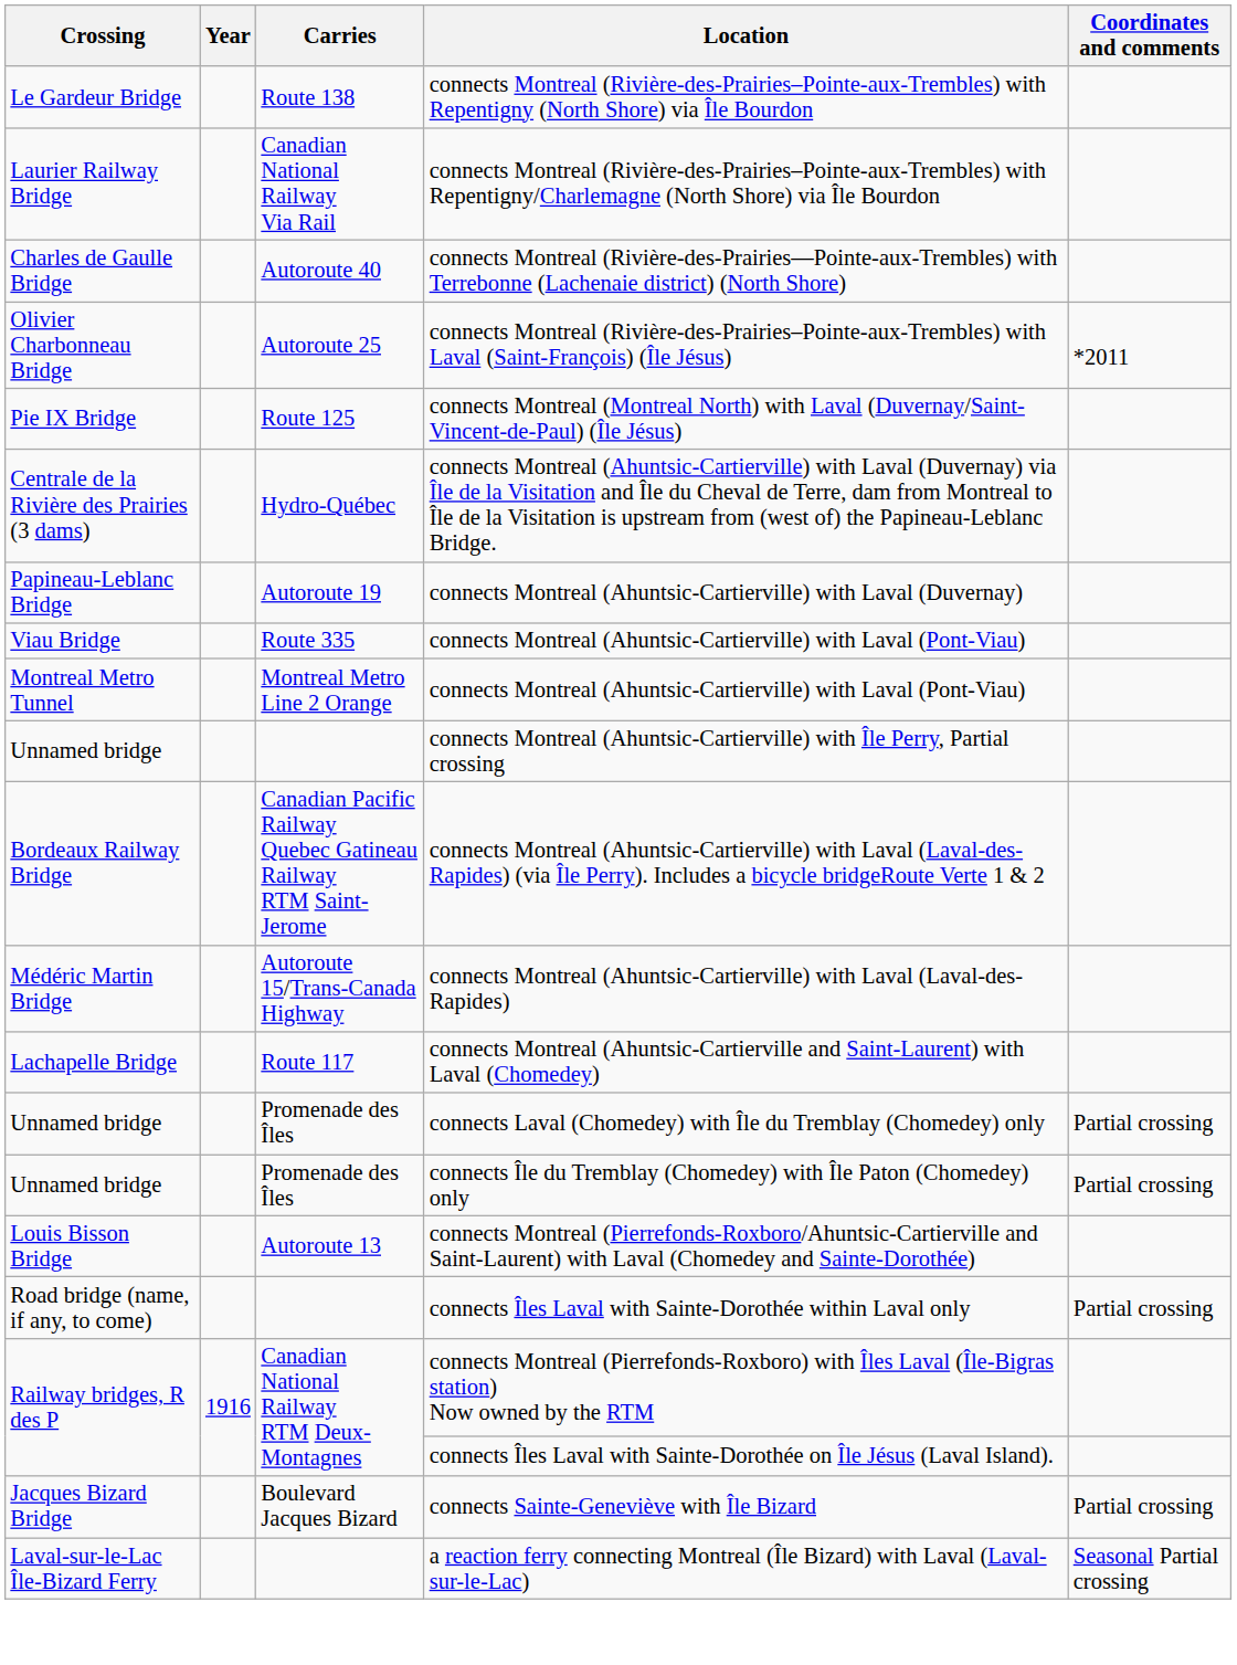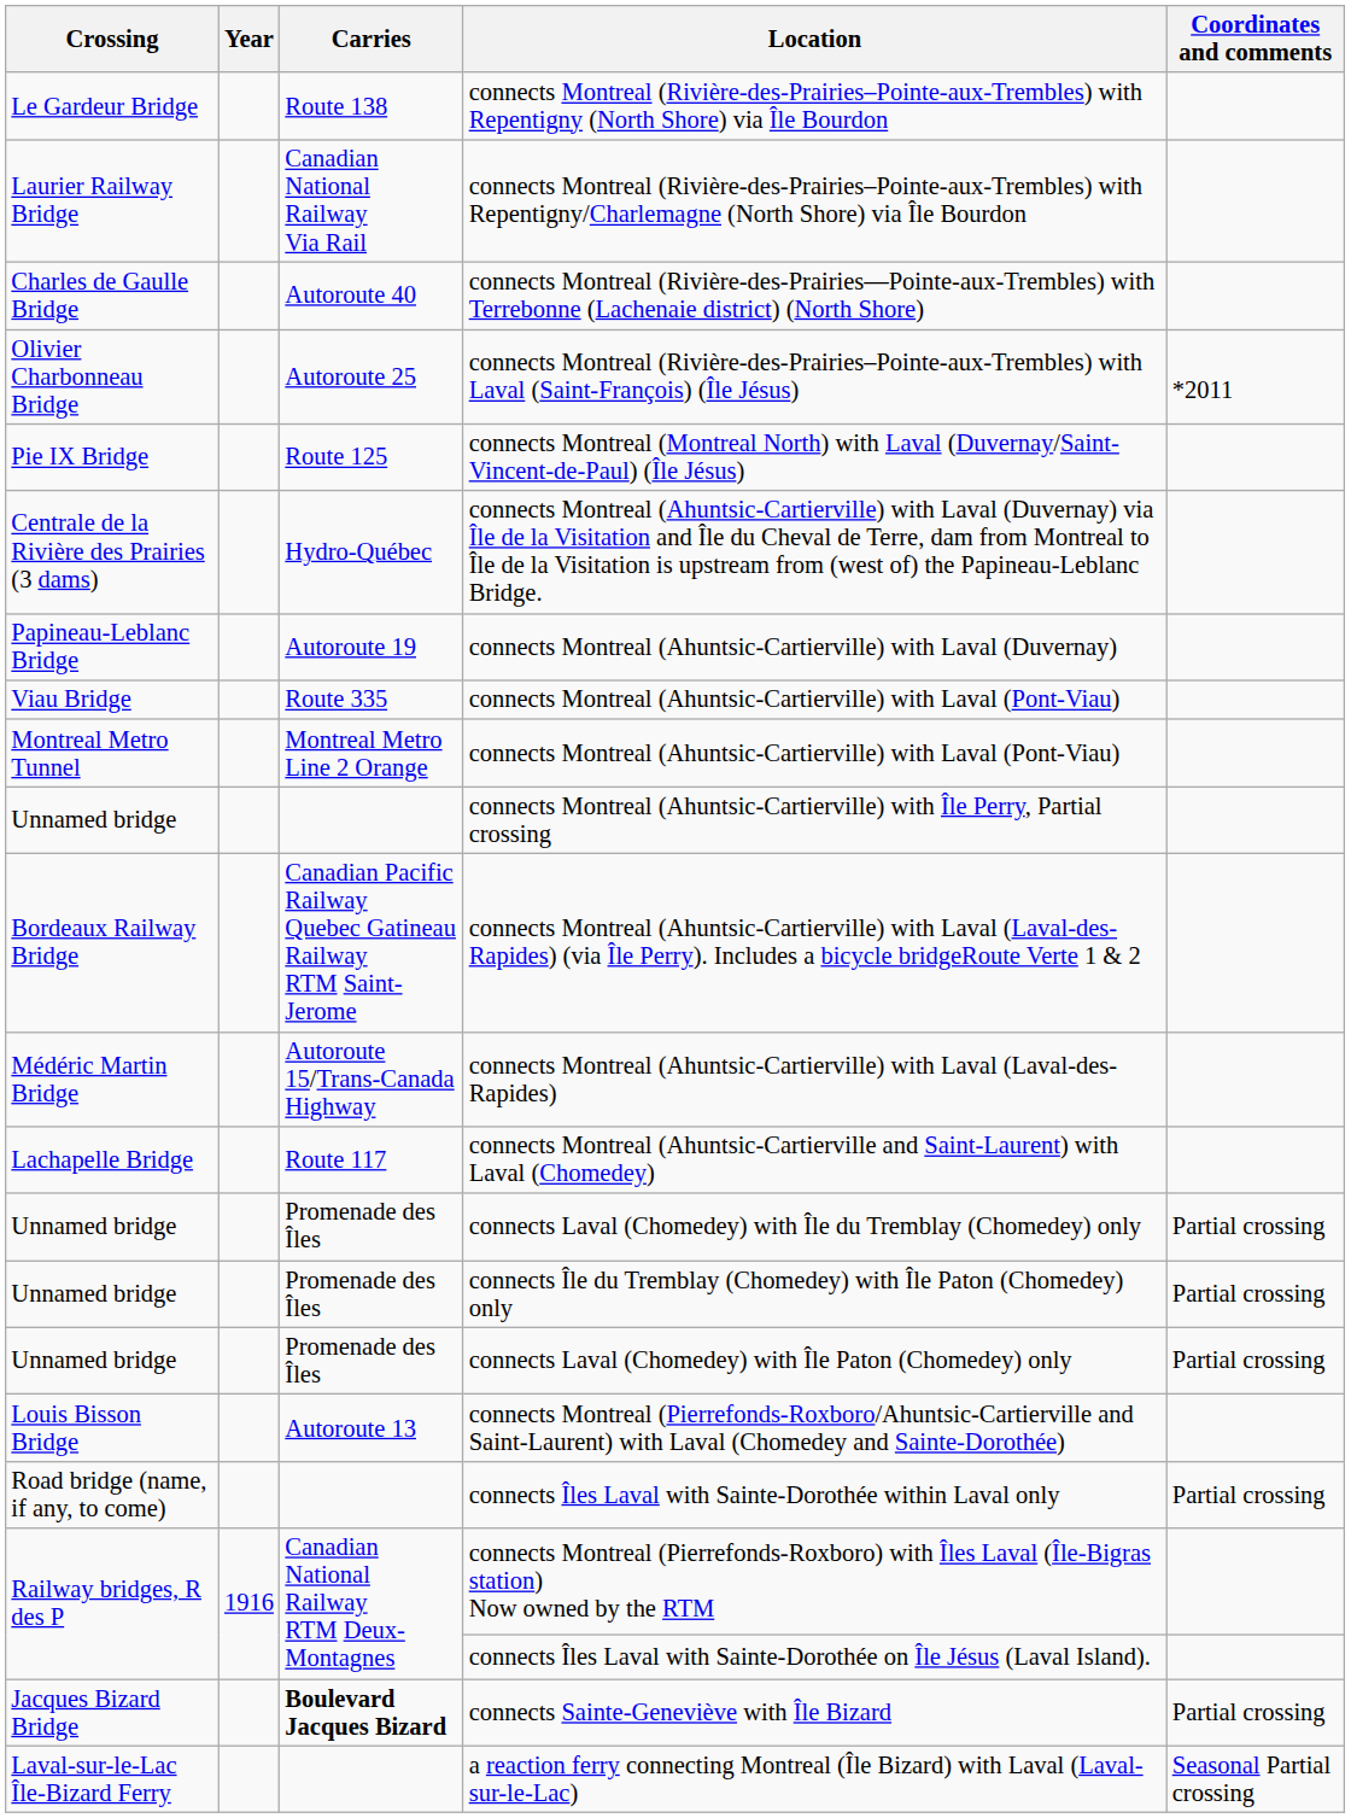 <table class=wikitable>
 <tr>
 <th>Crossing</th>
 <th>Year</th>
 <th>Carries</th>
 <th>Location</th>
 <th><a href='#'>Coordinates</a> and comments</th>
 </tr>
 <tr>
 <td><a href='#'>Le Gardeur Bridge</a></td>
 <td></td>
 <td> <a href='#'>Route 138</a></td>
 <td>connects <a href='#'>Montreal</a> (<a href='#'>Rivière-des-Prairies–Pointe-aux-Trembles</a>) with <a href='#'>Repentigny</a> (<a href='#'>North Shore</a>) via <a href='#'>Île Bourdon</a></td>
 <td></td>
 </tr>
 <tr>
 <td><a href='#'>Laurier Railway Bridge</a></td>
 <td></td>
 <td><a href='#'>Canadian National Railway</a> <br><a href='#'>Via Rail</a></td>
 <td>connects Montreal (Rivière-des-Prairies–Pointe-aux-Trembles) with Repentigny/<a href='#'>Charlemagne</a> (North Shore) via Île Bourdon</td>
 <td sty></td>
 </tr>
 <tr>
 <td><a href='#'>Charles de Gaulle Bridge</a></td>
 <td></td>
 <td> <a href='#'>Autoroute 40</a></td>
 <td>connects Montreal  (Rivière-des-Prairies—Pointe-aux-Trembles) with <a href='#'>Terrebonne</a> (<a href='#'>Lachenaie district</a>) (<a href='#'>North Shore</a>)</td>
 <td></td>
 </tr>
 <tr>
 <td><a href='#'>Olivier Charbonneau Bridge</a></td>
 <td></td>
 <td> <a href='#'>Autoroute 25</a></td>
 <td>connects Montreal (Rivière-des-Prairies–Pointe-aux-Trembles) with <a href='#'>Laval</a> (<a href='#'>Saint-François</a>) (<a href='#'>Île Jésus</a>)</td>
 <td> <br>*2011 </td>
 </tr>
 <tr>
 <td><a href='#'>Pie IX Bridge</a></td>
 <td></td>
 <td> <a href='#'>Route 125</a></td>
 <td>connects Montreal (<a href='#'>Montreal North</a>) with <a href='#'>Laval</a> (<a href='#'>Duvernay</a>/<a href='#'>Saint-Vincent-de-Paul</a>) (<a href='#'>Île Jésus</a>)</td>
 <td></td>
 </tr>
 <tr>
 <td><a href='#'>Centrale de la Rivière des Prairies</a> (3 <a href='#'>dams</a>)</td>
 <td></td>
 <td><a href='#'>Hydro-Québec</a></td>
 <td>connects Montreal (<a href='#'>Ahuntsic-Cartierville</a>) with Laval (Duvernay) via <a href='#'>Île de la Visitation</a> and Île du Cheval de Terre, dam from Montreal to Île de la Visitation is upstream from (west of) the Papineau-Leblanc Bridge.</td>
 <td></td>
 </tr>
 <tr>
 <td><a href='#'>Papineau-Leblanc Bridge</a></td>
 <td></td>
 <td> <a href='#'>Autoroute 19</a></td>
 <td>connects Montreal (Ahuntsic-Cartierville) with Laval (Duvernay)</td>
 <td></td>
 </tr>
 <tr>
 <td><a href='#'>Viau Bridge</a></td>
 <td></td>
 <td> <a href='#'>Route 335</a></td>
 <td>connects Montreal (Ahuntsic-Cartierville) with Laval (<a href='#'>Pont-Viau</a>)</td>
 <td></td>
 </tr>
 <tr>
 <td><a href='#'>Montreal Metro Tunnel</a></td>
 <td></td>
 <td><a href='#'>Montreal Metro Line 2 Orange</a></td>
 <td>connects Montreal (Ahuntsic-Cartierville) with Laval (Pont-Viau)</td>
 <td></td>
 </tr>
 <tr>
 <td>Unnamed bridge</td>
 <td></td>
 <td></td>
 <td>connects Montreal (Ahuntsic-Cartierville) with <a href='#'>Île Perry</a>, Partial crossing</td>
 <td></td>
 </tr>
 <tr>
 <td><a href='#'>Bordeaux Railway Bridge</a></td>
 <td></td>
 <td><a href='#'>Canadian Pacific Railway</a> <br><a href='#'>Quebec Gatineau Railway</a><br><a href='#'>RTM</a> <a href='#'>Saint-Jerome</a></td>
 <td>connects Montreal (Ahuntsic-Cartierville) with Laval (<a href='#'>Laval-des-Rapides</a>) (via <a href='#'>Île Perry</a>). Includes a <a href='#'>bicycle bridge</a><a href='#'>Route Verte</a> 1 & 2</td>
 <td></td>
 </tr>
 <tr>
 <td><a href='#'>Médéric Martin Bridge</a></td>
 <td></td>
 <td> <a href='#'>Autoroute 15</a>/<a href='#'>Trans-Canada Highway</a></td>
 <td>connects Montreal (Ahuntsic-Cartierville) with Laval (Laval-des-Rapides)</td>
 <td></td>
 </tr>
 <tr>
 <td><a href='#'>Lachapelle Bridge</a></td>
 <td></td>
 <td> <a href='#'>Route 117</a></td>
 <td>connects Montreal (Ahuntsic-Cartierville and <a href='#'>Saint-Laurent</a>) with Laval (<a href='#'>Chomedey</a>)</td>
 <td></td>
 </tr>
 <tr>
 <td>Unnamed bridge</td>
 <td></td>
 <td>Promenade des Îles</td>
 <td>connects Laval (Chomedey) with Île du Tremblay (Chomedey) only</td>
 <td>Partial crossing</td>
 </tr>
 <tr>
 <td>Unnamed bridge</td>
 <td></td>
 <td>Promenade des Îles</td>
 <td>connects Île du Tremblay (Chomedey) with Île Paton (Chomedey) only</td>
 <td>Partial crossing</td>
 </tr>
 <tr>
+<td>Unnamed bridge</td>
+<td></td>
+<td>Promenade des Îles</td>
+<td>connects Laval (Chomedey) with Île Paton (Chomedey) only</td>
+<td>Partial crossing</td>
+</tr>
+<tr>
 <td><a href='#'>Louis Bisson Bridge</a></td>
 <td></td>
 <td> <a href='#'>Autoroute 13</a></td>
 <td>connects Montreal (<a href='#'>Pierrefonds-Roxboro</a>/Ahuntsic-Cartierville and Saint-Laurent) with Laval (Chomedey and <a href='#'>Sainte-Dorothée</a>)</td>
 <td></td>
 </tr>
 <tr>
 <td>Road bridge (name, if any, to come)</td>
 <td></td>
 <td></td>
 <td>connects <a href='#'>Îles Laval</a> with Sainte-Dorothée within Laval only</td>
 <td>Partial crossing</td>
 </tr>
 <tr>
 <td rowspan = "2"><a href='#'>Railway bridges, R des P</a></td>
 <td rowspan = "2"><a href='#'>1916</a></td>
 <td rowspan = "2"><a href='#'>Canadian National Railway</a> <br><a href='#'>RTM</a> <a href='#'>Deux-Montagnes</a></td>
 <td>connects Montreal (Pierrefonds-Roxboro) with <a href='#'>Îles Laval</a> (<a href='#'>Île-Bigras station</a>)<br>Now owned by the <a href='#'>RTM</a></td>
 <td></td>
 </tr>
 <tr>
 <td>connects Îles Laval with Sainte-Dorothée on <a href='#'>Île Jésus</a> (Laval Island).</td>
 <td></td>
 </tr>
 <tr>
 <td><a href='#'>Jacques Bizard Bridge</a></td>
 <td></td>
-<td>Boulevard Jacques Bizard</td>
+<td><strong>Boulevard Jacques Bizard</strong></td>
 <td>connects <a href='#'>Sainte-Geneviève</a> with <a href='#'>Île Bizard</a></td>
 <td> Partial crossing</td>
 </tr>
 <tr>
 <td><a href='#'>Laval-sur-le-Lac Île-Bizard Ferry</a></td>
 <td></td>
 <td></td>
 <td>a <a href='#'>reaction ferry</a> connecting Montreal (Île Bizard) with Laval (<a href='#'>Laval-sur-le-Lac</a>)</td>
 <td><a href='#'>Seasonal</a> Partial crossing</td>
 </tr>
 </table>
